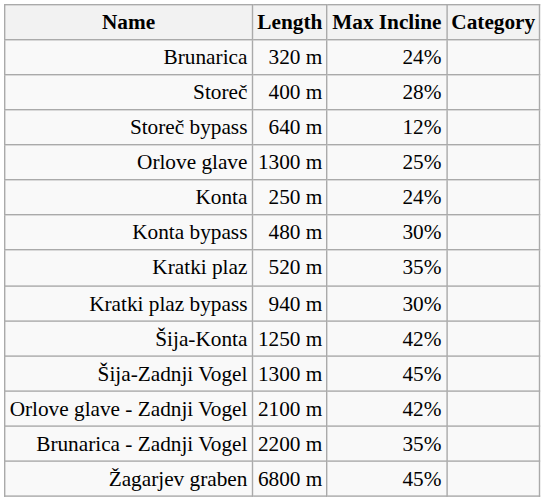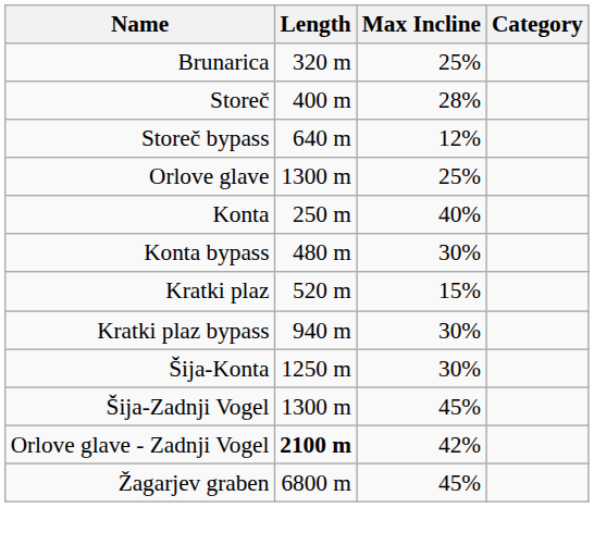 <table class="wikitable" style="font-size:95%;">
 <tr>
 <th>Name</th>
 <th>Length</th>
 <th>Max Incline</th>
 <th>Category</th>
 </tr>
 <tr align=right>
 <td>Brunarica</td>
 <td>320 m</td>
-<td>24%</td>
+<td>25%</td>
 <td></td>
 </tr>
 <tr align=right>
 <td>Storeč</td>
 <td>400 m</td>
 <td>28%</td>
 <td></td>
 </tr>
 <tr align=right>
 <td>Storeč bypass</td>
 <td>640 m</td>
 <td>12%</td>
 <td></td>
 </tr>
 <tr align=right>
 <td>Orlove glave</td>
 <td>1300 m</td>
 <td>25%</td>
 <td></td>
 </tr>
 <tr align=right>
 <td>Konta</td>
 <td>250 m</td>
-<td>24%</td>
+<td>40%</td>
 <td></td>
 </tr>
 <tr align=right>
 <td>Konta bypass</td>
 <td>480 m</td>
 <td>30%</td>
 <td></td>
 </tr>
 <tr align=right>
 <td>Kratki plaz</td>
 <td>520 m</td>
-<td>35%</td>
+<td>15%</td>
 <td></td>
 </tr>
 <tr align=right>
 <td>Kratki plaz bypass</td>
 <td>940 m</td>
 <td>30%</td>
 <td></td>
 </tr>
 <tr align=right>
 <td>Šija-Konta</td>
 <td>1250 m</td>
-<td>42%</td>
+<td>30%</td>
 <td></td>
 </tr>
 <tr align=right>
 <td>Šija-Zadnji Vogel</td>
 <td>1300 m</td>
 <td>45%</td>
 <td></td>
 </tr>
 <tr align=right>
 <td>Orlove glave - Zadnji Vogel</td>
-<td>2100 m</td>
+<td><strong>2100 m</strong></td>
 <td>42%</td>
-<td></td>
-</tr>
-<tr align=right>
-<td>Brunarica - Zadnji Vogel</td>
-<td>2200 m</td>
-<td>35%</td>
 <td></td>
 </tr>
 <tr align=right>
 <td>Žagarjev graben</td>
 <td>6800 m</td>
 <td>45%</td>
 <td></td>
 </tr>
 </table>
